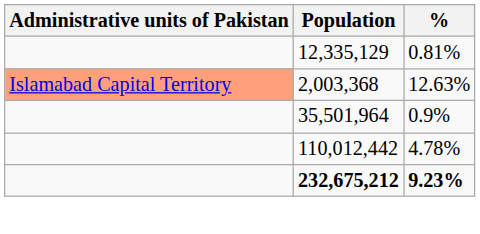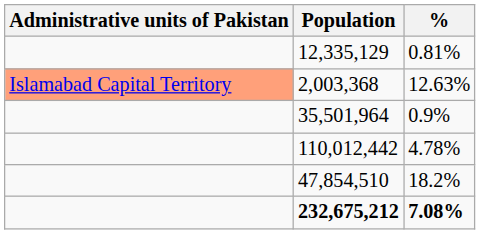 <table class="wikitable">
 <tr>
 <th>Administrative units of Pakistan</th>
 <th data-sort-type="number">Population</th>
 <th>%</th>
 </tr>
 <tr>
 <td></td>
 <td>12,335,129 </td>
 <td>0.81%</td>
 </tr>
 <tr>
 <td style="background: lightsalmon;">     <a href='#'>Islamabad Capital Territory</a></td>
 <td>2,003,368</td>
 <td>12.63%</td>
 </tr>
 <tr>
 <td></td>
 <td>35,501,964</td>
 <td>0.9%</td>
 </tr>
 <tr>
 <td></td>
 <td>110,012,442</td>
 <td>4.78%</td>
 </tr>
 <tr>
+<td></td>
+<td>47,854,510</td>
+<td>18.2%</td>
+</tr>
+<tr>
 <td><strong></strong></td>
 <td><strong>232,675,212</strong></td>
-<td><strong>9.23%</strong></td>
+<td><strong>7.08%</strong></td>
 </tr>
 </table>
